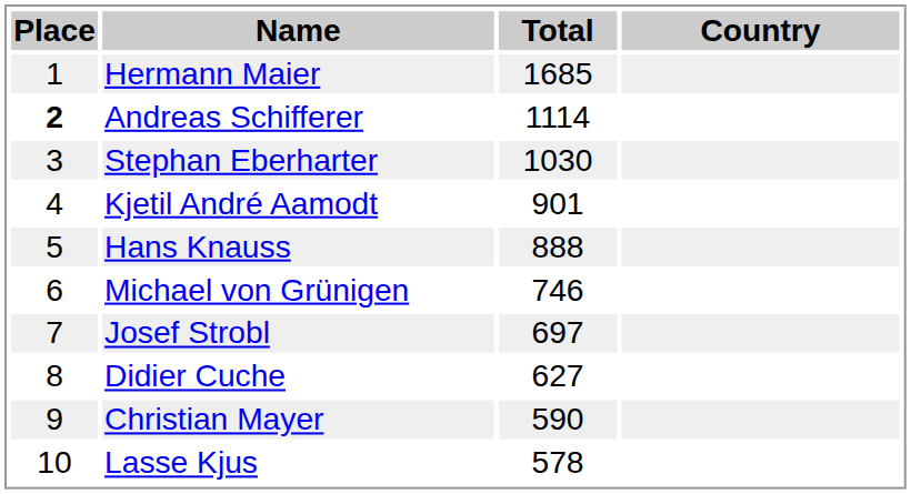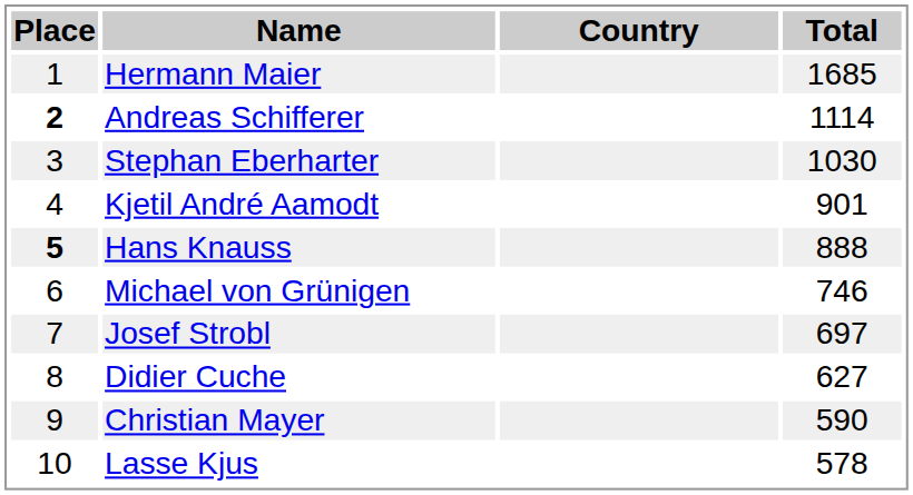 <table border="0" style="border: 1px solid #999; background-color:#FFFFFF; text-align:center; font-size:86%; line-height:15px;">
 <tr align="center" bgcolor="#CCCCCC">
 <th width=35>Place</th>
 <th width=170>Name</th>
+<th width=120>Country</th>
 <th width=50>Total</th>
-<th width=120>Country</th>
 </tr>
 <tr bgcolor="#EFEFEF">
 <td>1</td>
 <td align="left"><a href='#'>Hermann Maier</a></td>
+<td align="left"></td>
 <td>1685</td>
-<td align="left"></td>
 </tr>
 <tr>
 <td><strong>2</strong></td>
 <td align="left"><a href='#'>Andreas Schifferer</a></td>
+<td align="left"></td>
 <td>1114</td>
-<td align="left"></td>
 </tr>
 <tr bgcolor="#EFEFEF">
 <td>3</td>
 <td align="left"><a href='#'>Stephan Eberharter</a></td>
+<td align="left"></td>
 <td>1030</td>
-<td align="left"></td>
 </tr>
 <tr>
 <td>4</td>
 <td align="left"><a href='#'>Kjetil André Aamodt</a></td>
+<td align="left"></td>
 <td>901</td>
-<td align="left"></td>
 </tr>
 <tr bgcolor="#EFEFEF">
-<td>5</td>
+<td><strong>5</strong></td>
 <td align="left"><a href='#'>Hans Knauss</a></td>
+<td align="left"></td>
 <td>888</td>
-<td align="left"></td>
 </tr>
 <tr>
 <td>6</td>
 <td align="left"><a href='#'>Michael von Grünigen</a></td>
+<td align="left"> </td>
 <td>746</td>
-<td align="left"> </td>
 </tr>
 <tr bgcolor="#EFEFEF">
 <td>7</td>
 <td align="left"><a href='#'>Josef Strobl</a></td>
+<td align="left"></td>
 <td>697</td>
-<td align="left"></td>
 </tr>
 <tr>
 <td>8</td>
 <td align="left"><a href='#'>Didier Cuche</a></td>
+<td align="left"> </td>
 <td>627</td>
-<td align="left"> </td>
 </tr>
 <tr bgcolor="#EFEFEF">
 <td>9</td>
 <td align="left"><a href='#'>Christian Mayer</a></td>
+<td align="left"></td>
 <td>590</td>
-<td align="left"></td>
 </tr>
 <tr>
 <td>10</td>
 <td align="left"><a href='#'>Lasse Kjus</a></td>
+<td align="left"></td>
 <td>578</td>
-<td align="left"></td>
 </tr>
 </table>
